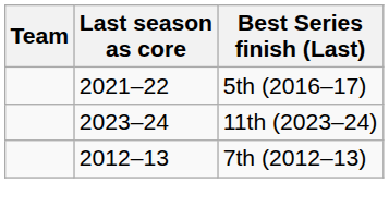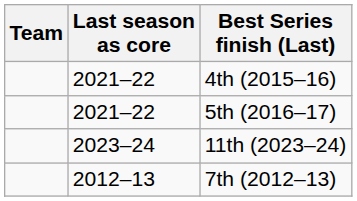 <table class="wikitable sortable">
 <tr>
 <th>Team</th>
 <th>Last season<br>as core</th>
 <th>Best Series<br>finish (Last)</th>
+</tr>
+<tr>
+<td></td>
+<td>2021–22</td>
+<td>4th (2015–16)</td>
 </tr>
 <tr>
 <td></td>
 <td>2021–22</td>
 <td>5th (2016–17)</td>
 </tr>
 <tr>
 <td></td>
 <td>2023–24</td>
 <td>11th (2023–24)</td>
 </tr>
 <tr>
 <td></td>
 <td>2012–13</td>
 <td>7th (2012–13)</td>
 </tr>
 </table>
